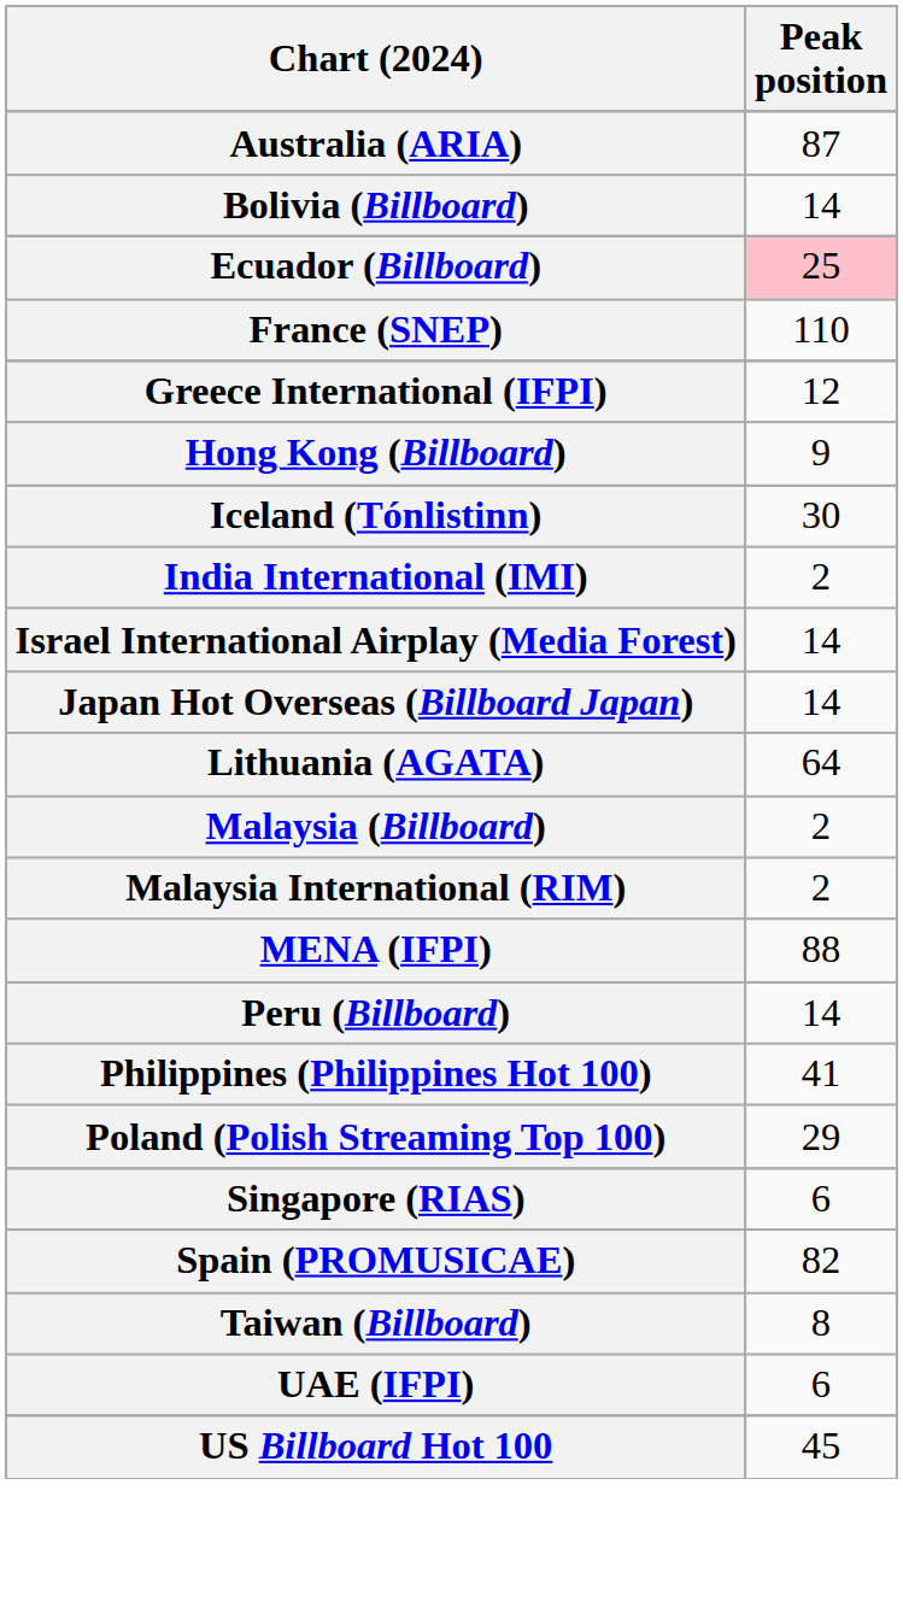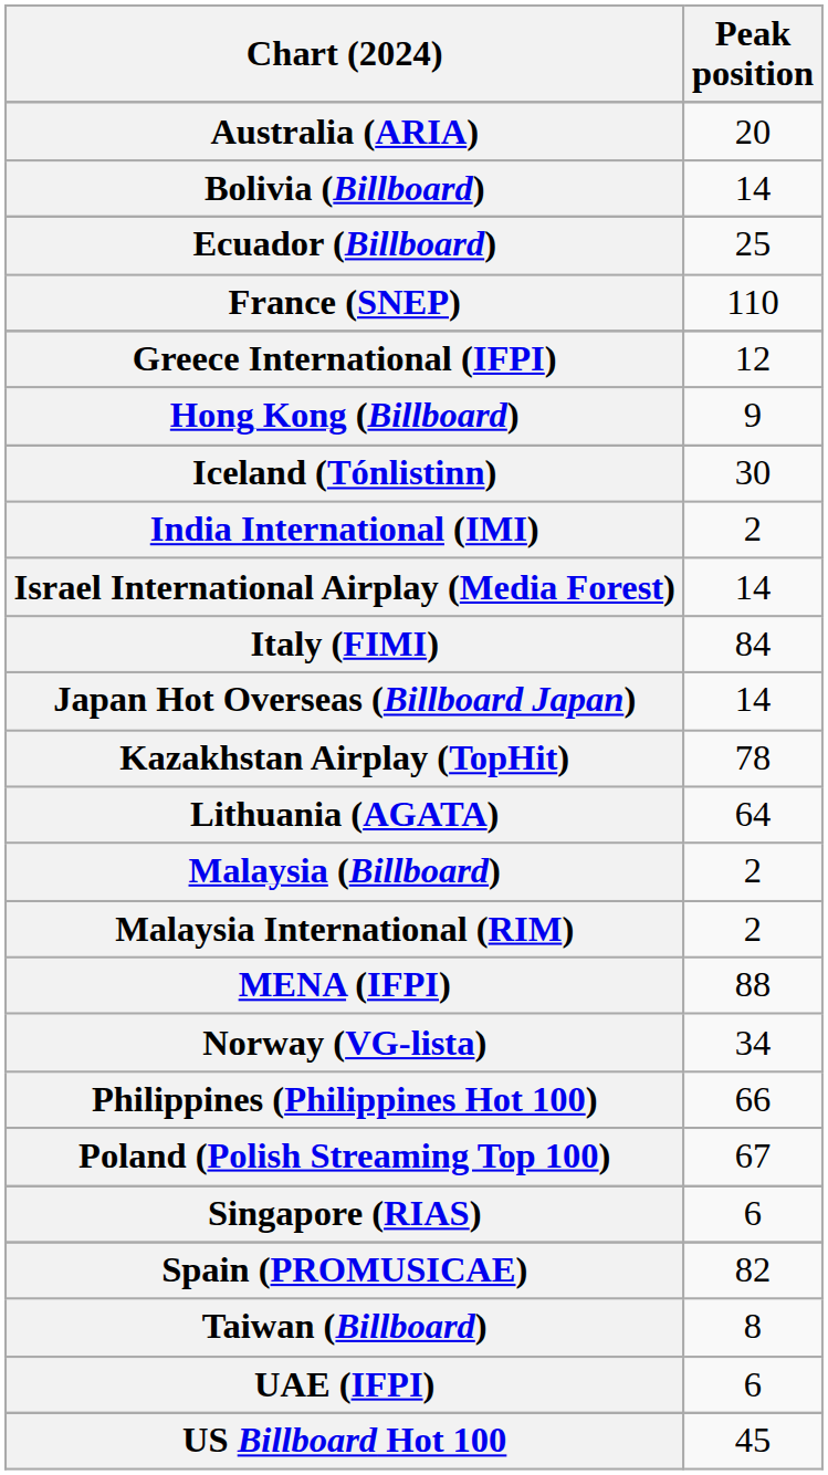 <table class="wikitable sortable plainrowheaders" style="text-align:center">
 <tr>
 <th scope="col">Chart (2024)</th>
 <th scope="col">Peak<br>position</th>
 </tr>
 <tr>
 </tr>
 <tr>
 <th scope="row">Australia (<a href='#'>ARIA</a>)</th>
-<td>87</td>
+<td>20</td>
 </tr>
 <tr>
 <th scope="row">Bolivia (<em><a href='#'>Billboard</a></em>)</th>
 <td>14</td>
 </tr>
 <tr>
 </tr>
 <tr>
 </tr>
 <tr>
 </tr>
 <tr>
 <th scope="row">Ecuador (<em><a href='#'>Billboard</a></em>)</th>
-<td style="background: pink;">25</td>
+<td>25</td>
 </tr>
 <tr>
 <th scope="row">France (<a href='#'>SNEP</a>)</th>
 <td>110</td>
 </tr>
 <tr>
 </tr>
 <tr>
 <th scope="row">Greece International (<a href='#'>IFPI</a>)</th>
 <td>12</td>
 </tr>
 <tr>
 <th scope="row"><a href='#'>Hong Kong</a> (<em><a href='#'>Billboard</a></em>)</th>
 <td>9</td>
 </tr>
 <tr>
 </tr>
 <tr>
 <th scope="row">Iceland (<a href='#'>Tónlistinn</a>)</th>
 <td>30</td>
 </tr>
 <tr>
 <th scope="row"><a href='#'>India International</a> (<a href='#'>IMI</a>)</th>
 <td>2</td>
 </tr>
 <tr>
 <th scope="row">Israel International Airplay (<a href='#'>Media Forest</a>)</th>
 <td>14</td>
 </tr>
 <tr>
+<th scope="row">Italy (<a href='#'>FIMI</a>)</th>
+<td>84</td>
+</tr>
+<tr>
 <th scope="row">Japan Hot Overseas (<em><a href='#'>Billboard Japan</a></em>)</th>
 <td>14</td>
+</tr>
+<tr>
+<th scope="row">Kazakhstan Airplay (<a href='#'>TopHit</a>)</th>
+<td>78</td>
 </tr>
 <tr>
 <th scope="row">Lithuania (<a href='#'>AGATA</a>)</th>
 <td>64</td>
 </tr>
 <tr>
 <th scope="row"><a href='#'>Malaysia</a> (<em><a href='#'>Billboard</a></em>)</th>
 <td>2</td>
 </tr>
 <tr>
 <th scope="row">Malaysia International (<a href='#'>RIM</a>)</th>
 <td>2</td>
 </tr>
 <tr>
 <th scope="row"><a href='#'>MENA</a> (<a href='#'>IFPI</a>)</th>
 <td>88</td>
 </tr>
 <tr>
-<th scope="row">Peru (<em><a href='#'>Billboard</a></em>)</th>
-<td>14</td>
+<th scope="row">Norway (<a href='#'>VG-lista</a>)</th>
+<td>34</td>
 </tr>
 <tr>
 <th scope="row">Philippines (<a href='#'>Philippines Hot 100</a>)</th>
-<td>41</td>
+<td>66</td>
 </tr>
 <tr>
 <th scope="row">Poland (<a href='#'>Polish Streaming Top 100</a>)</th>
-<td>29</td>
+<td>67</td>
 </tr>
 <tr>
 </tr>
 <tr>
 <th scope="row">Singapore (<a href='#'>RIAS</a>)</th>
 <td>6</td>
 </tr>
 <tr>
 </tr>
 <tr>
 <th scope="row">Spain (<a href='#'>PROMUSICAE</a>)</th>
 <td>82</td>
 </tr>
 <tr>
 <th scope="row">Taiwan (<em><a href='#'>Billboard</a></em>)</th>
 <td>8</td>
 </tr>
 <tr>
 <th scope="row">UAE (<a href='#'>IFPI</a>)</th>
 <td>6</td>
 </tr>
 <tr>
 </tr>
 <tr>
 <th scope="row">US <a href='#'><em>Billboard</em> Hot 100</a></th>
 <td>45</td>
 </tr>
 </table>
